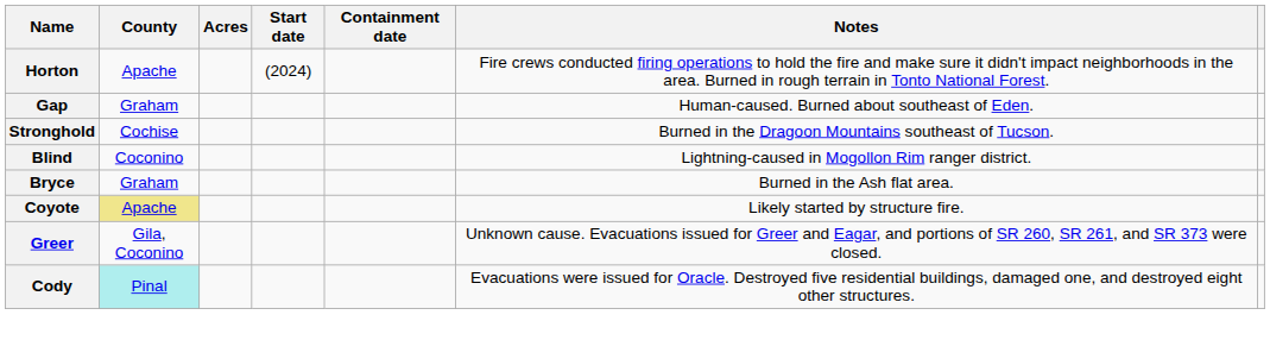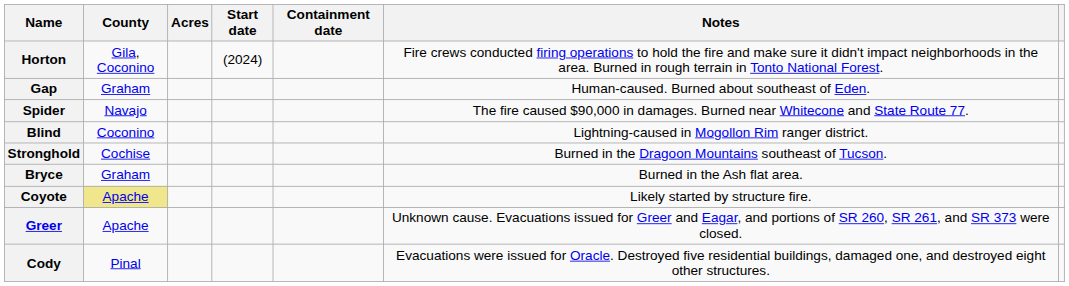 <table class="wikitable sortable plainrowheaders mw-collapsible" style="text-align:center;">
 <tr>
 <th scope="col">Name</th>
 <th scope="col">County </th>
 <th scope="col">Acres</th>
 <th scope="col">Start date</th>
 <th scope="col">Containment date</th>
 <th scope="col">Notes</th>
 <th scope="col" class="unsortable"></th>
 </tr>
 <tr>
 <th scope="row">Horton</th>
-<td><a href='#'>Apache</a></td>
+<td><a href='#'>Gila</a>, <a href='#'>Coconino</a></td>
 <td></td>
 <td> (2024)</td>
 <td></td>
 <td>Fire crews conducted <a href='#'>firing operations</a> to hold the fire and make sure it didn't impact neighborhoods in the area. Burned in rough terrain in <a href='#'>Tonto National Forest</a>.</td>
 <td></td>
 </tr>
 <tr>
 <th scope="row">Gap</th>
 <td><a href='#'>Graham</a></td>
 <td></td>
 <td></td>
 <td></td>
 <td>Human-caused. Burned about  southeast of <a href='#'>Eden</a>.</td>
 <td></td>
 </tr>
 <tr>
-<th scope="row">Stronghold</th>
-<td><a href='#'>Cochise</a></td>
+<th scope="row">Spider</th>
+<td><a href='#'>Navajo</a></td>
 <td></td>
 <td></td>
 <td></td>
-<td>Burned in the <a href='#'>Dragoon Mountains</a> southeast of <a href='#'>Tucson</a>.</td>
+<td>The fire caused $90,000 in damages. Burned near <a href='#'>Whitecone</a> and <a href='#'>State Route 77</a>.</td>
 <td></td>
 </tr>
 <tr>
 <th scope="row">Blind</th>
 <td><a href='#'>Coconino</a></td>
 <td></td>
 <td></td>
 <td></td>
 <td>Lightning-caused in <a href='#'>Mogollon Rim</a> ranger district.</td>
+<td></td>
+</tr>
+<tr>
+<th scope="row">Stronghold</th>
+<td><a href='#'>Cochise</a></td>
+<td></td>
+<td></td>
+<td></td>
+<td>Burned in the <a href='#'>Dragoon Mountains</a> southeast of <a href='#'>Tucson</a>.</td>
 <td></td>
 </tr>
 <tr>
 <th scope="row">Bryce</th>
 <td><a href='#'>Graham</a></td>
 <td></td>
 <td></td>
 <td></td>
 <td>Burned in the Ash flat area.</td>
 <td></td>
 </tr>
 <tr>
 <th scope="row">Coyote</th>
 <td style="background: khaki;"><a href='#'>Apache</a></td>
 <td></td>
 <td></td>
 <td></td>
 <td>Likely started by structure fire.</td>
 <td></td>
 </tr>
 <tr>
 <th scope="row"><a href='#'>Greer</a></th>
-<td><a href='#'>Gila</a>, <a href='#'>Coconino</a></td>
+<td><a href='#'>Apache</a></td>
 <td></td>
 <td></td>
 <td></td>
 <td>Unknown cause. Evacuations issued for <a href='#'>Greer</a> and <a href='#'>Eagar</a>, and portions of <a href='#'>SR 260</a>, <a href='#'>SR 261</a>, and <a href='#'>SR 373</a> were closed.</td>
 <td></td>
 </tr>
 <tr>
 <th scope="row">Cody</th>
-<td style="background: paleturquoise;"><a href='#'>Pinal</a></td>
+<td><a href='#'>Pinal</a></td>
 <td></td>
 <td></td>
 <td></td>
 <td>Evacuations were issued for <a href='#'>Oracle</a>. Destroyed five residential buildings, damaged one, and destroyed eight other structures.</td>
 <td></td>
 </tr>
 </table>
